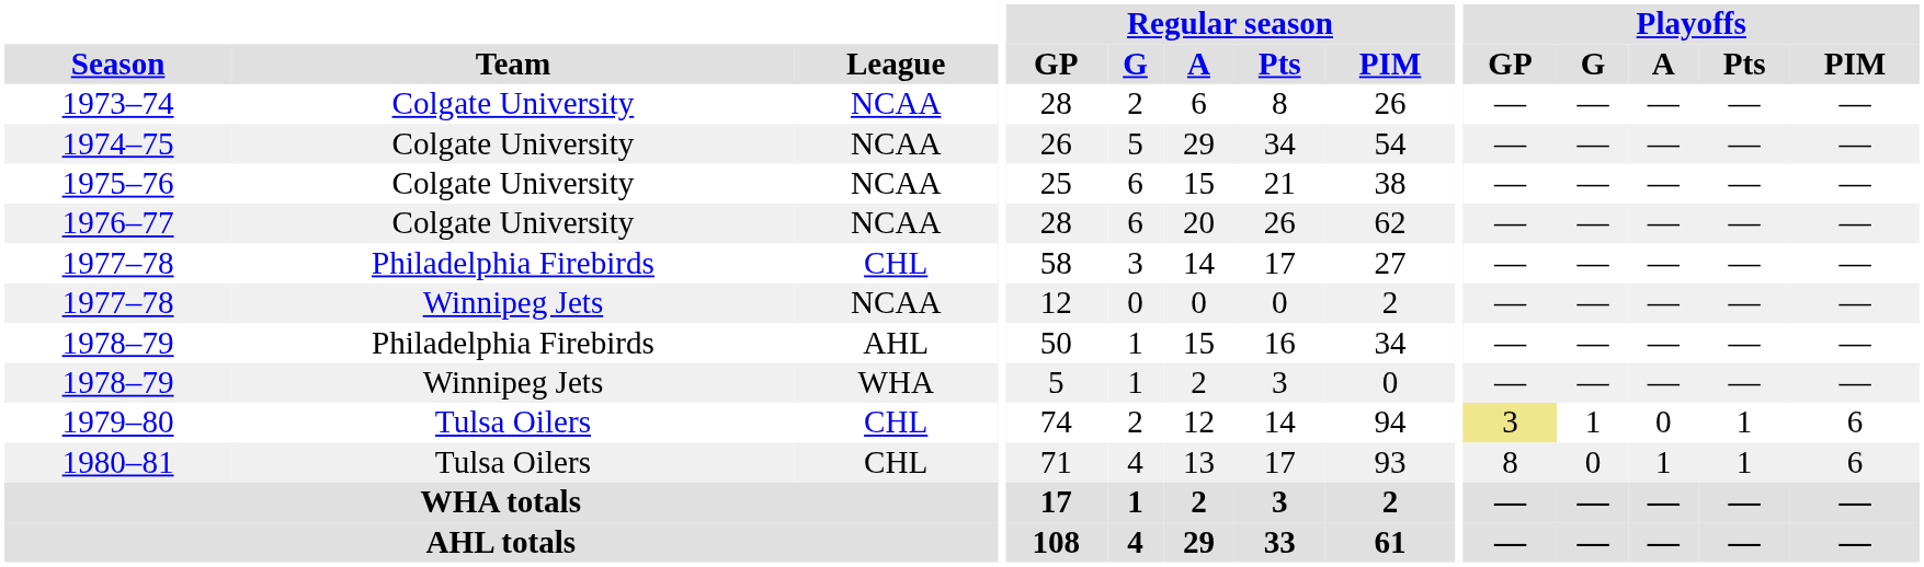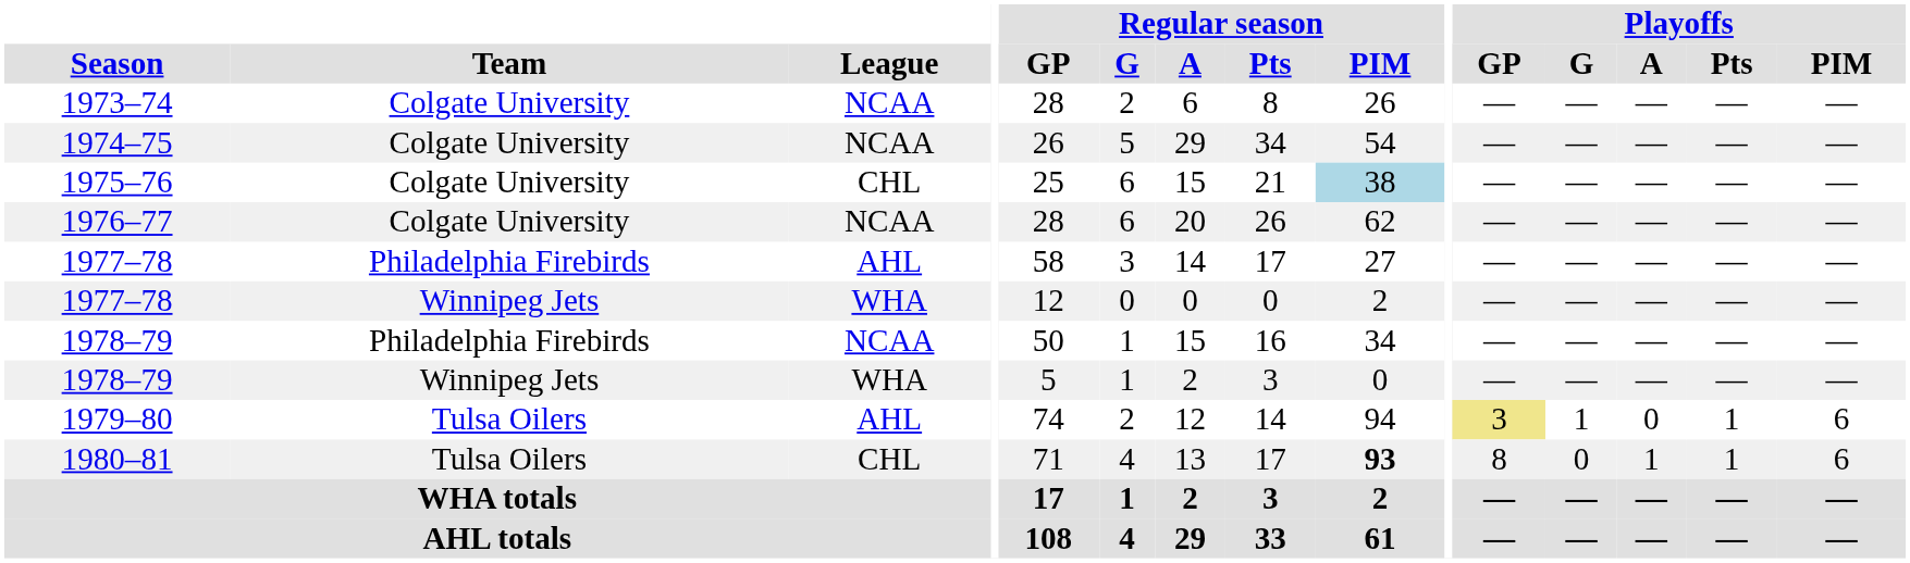 <table border="0" cellpadding="1" cellspacing="0" style="text-align:center; width:60em">
 <tr bgcolor="#e0e0e0">
 <th colspan="3" bgcolor="#ffffff"></th>
 <th rowspan="99" bgcolor="#ffffff"></th>
 <th colspan="5"><a href='#'>Regular season</a></th>
 <th rowspan="99" bgcolor="#ffffff"></th>
 <th colspan="5"><a href='#'>Playoffs</a></th>
 </tr>
 <tr bgcolor="#e0e0e0">
 <th><a href='#'>Season</a></th>
 <th>Team</th>
 <th>League</th>
 <th>GP</th>
 <th><a href='#'>G</a></th>
 <th><a href='#'>A</a></th>
 <th><a href='#'>Pts</a></th>
 <th><a href='#'>PIM</a></th>
 <th>GP</th>
 <th>G</th>
 <th>A</th>
 <th>Pts</th>
 <th>PIM</th>
 </tr>
 <tr>
 <td><a href='#'>1973–74</a></td>
 <td><a href='#'>Colgate University</a></td>
 <td><a href='#'>NCAA</a></td>
 <td>28</td>
 <td>2</td>
 <td>6</td>
 <td>8</td>
 <td>26</td>
 <td>—</td>
 <td>—</td>
 <td>—</td>
 <td>—</td>
 <td>—</td>
 </tr>
 <tr bgcolor="#f0f0f0">
 <td><a href='#'>1974–75</a></td>
 <td>Colgate University</td>
 <td>NCAA</td>
 <td>26</td>
 <td>5</td>
 <td>29</td>
 <td>34</td>
 <td>54</td>
 <td>—</td>
 <td>—</td>
 <td>—</td>
 <td>—</td>
 <td>—</td>
 </tr>
 <tr>
 <td><a href='#'>1975–76</a></td>
 <td>Colgate University</td>
-<td>NCAA</td>
+<td>CHL</td>
 <td>25</td>
 <td>6</td>
 <td>15</td>
 <td>21</td>
-<td>38</td>
+<td style="background: lightblue;">38</td>
 <td>—</td>
 <td>—</td>
 <td>—</td>
 <td>—</td>
 <td>—</td>
 </tr>
 <tr bgcolor="#f0f0f0">
 <td><a href='#'>1976–77</a></td>
 <td>Colgate University</td>
 <td>NCAA</td>
 <td>28</td>
 <td>6</td>
 <td>20</td>
 <td>26</td>
 <td>62</td>
 <td>—</td>
 <td>—</td>
 <td>—</td>
 <td>—</td>
 <td>—</td>
 </tr>
 <tr>
 <td><a href='#'>1977–78</a></td>
 <td><a href='#'>Philadelphia Firebirds</a></td>
-<td><a href='#'>CHL</a></td>
+<td><a href='#'>AHL</a></td>
 <td>58</td>
 <td>3</td>
 <td>14</td>
 <td>17</td>
 <td>27</td>
 <td>—</td>
 <td>—</td>
 <td>—</td>
 <td>—</td>
 <td>—</td>
 </tr>
 <tr bgcolor="#f0f0f0">
 <td><a href='#'>1977–78</a></td>
 <td><a href='#'>Winnipeg Jets</a></td>
-<td>NCAA</td>
+<td><a href='#'>WHA</a></td>
 <td>12</td>
 <td>0</td>
 <td>0</td>
 <td>0</td>
 <td>2</td>
 <td>—</td>
 <td>—</td>
 <td>—</td>
 <td>—</td>
 <td>—</td>
 </tr>
 <tr>
 <td><a href='#'>1978–79</a></td>
 <td>Philadelphia Firebirds</td>
-<td>AHL</td>
+<td><a href='#'>NCAA</a></td>
 <td>50</td>
 <td>1</td>
 <td>15</td>
 <td>16</td>
 <td>34</td>
 <td>—</td>
 <td>—</td>
 <td>—</td>
 <td>—</td>
 <td>—</td>
 </tr>
 <tr bgcolor="#f0f0f0">
 <td><a href='#'>1978–79</a></td>
 <td>Winnipeg Jets</td>
 <td>WHA</td>
 <td>5</td>
 <td>1</td>
 <td>2</td>
 <td>3</td>
 <td>0</td>
 <td>—</td>
 <td>—</td>
 <td>—</td>
 <td>—</td>
 <td>—</td>
 </tr>
 <tr>
 <td><a href='#'>1979–80</a></td>
 <td><a href='#'>Tulsa Oilers</a></td>
-<td><a href='#'>CHL</a></td>
+<td><a href='#'>AHL</a></td>
 <td>74</td>
 <td>2</td>
 <td>12</td>
 <td>14</td>
 <td>94</td>
 <td style="background: khaki;">3</td>
 <td>1</td>
 <td>0</td>
 <td>1</td>
 <td>6</td>
 </tr>
 <tr bgcolor="#f0f0f0">
 <td><a href='#'>1980–81</a></td>
 <td>Tulsa Oilers</td>
 <td>CHL</td>
 <td>71</td>
 <td>4</td>
 <td>13</td>
 <td>17</td>
-<td>93</td>
+<td><strong>93</strong></td>
 <td>8</td>
 <td>0</td>
 <td>1</td>
 <td>1</td>
 <td>6</td>
 </tr>
 <tr>
 </tr>
 <tr ALIGN="center" bgcolor="#e0e0e0">
 <th colspan="3">WHA totals</th>
 <th ALIGN="center">17</th>
 <th ALIGN="center">1</th>
 <th ALIGN="center">2</th>
 <th ALIGN="center">3</th>
 <th ALIGN="center">2</th>
 <th ALIGN="center">—</th>
 <th ALIGN="center">—</th>
 <th ALIGN="center">—</th>
 <th ALIGN="center">—</th>
 <th ALIGN="center">—</th>
 </tr>
 <tr>
 </tr>
 <tr ALIGN="center" bgcolor="#e0e0e0">
 <th colspan="3">AHL totals</th>
 <th ALIGN="center">108</th>
 <th ALIGN="center">4</th>
 <th ALIGN="center">29</th>
 <th ALIGN="center">33</th>
 <th ALIGN="center">61</th>
 <th ALIGN="center">—</th>
 <th ALIGN="center">—</th>
 <th ALIGN="center">—</th>
 <th ALIGN="center">—</th>
 <th ALIGN="center">—</th>
 </tr>
 </table>
